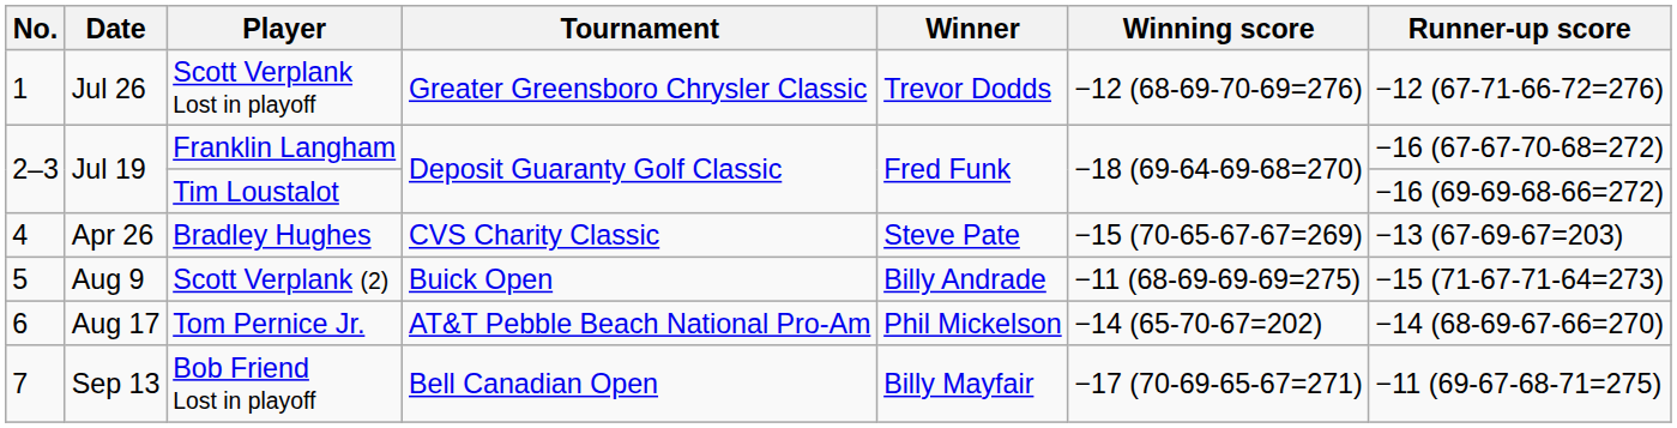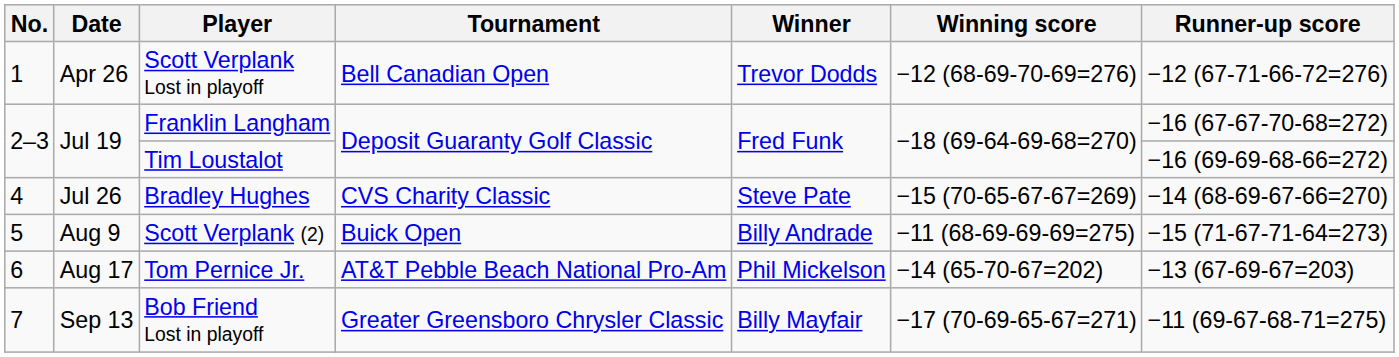 <table class="wikitable" style="font-size:95%;">
 <tr>
 <th>No.</th>
 <th>Date</th>
 <th>Player</th>
 <th>Tournament</th>
 <th>Winner</th>
 <th>Winning score</th>
 <th>Runner-up score</th>
 </tr>
 <tr>
 <td>1</td>
-<td>Jul 26</td>
+<td>Apr 26</td>
 <td> <a href='#'>Scott Verplank</a><br><small>Lost in playoff</small></td>
-<td><a href='#'>Greater Greensboro Chrysler Classic</a></td>
+<td><a href='#'>Bell Canadian Open</a></td>
 <td> <a href='#'>Trevor Dodds</a></td>
 <td>−12 (68-69-70-69=276)</td>
 <td>−12 (67-71-66-72=276)</td>
 </tr>
 <tr>
 <td rowspan=2>2–3</td>
 <td rowspan=2>Jul 19</td>
 <td> <a href='#'>Franklin Langham</a></td>
 <td rowspan=2><a href='#'>Deposit Guaranty Golf Classic</a></td>
 <td rowspan=2> <a href='#'>Fred Funk</a></td>
 <td rowspan=2>−18 (69-64-69-68=270)</td>
 <td>−16 (67-67-70-68=272)</td>
 </tr>
 <tr>
 <td> <a href='#'>Tim Loustalot</a></td>
 <td>−16 (69-69-68-66=272)</td>
 </tr>
 <tr>
 <td>4</td>
-<td>Apr 26</td>
+<td>Jul 26</td>
 <td> <a href='#'>Bradley Hughes</a></td>
 <td><a href='#'>CVS Charity Classic</a></td>
 <td> <a href='#'>Steve Pate</a></td>
 <td>−15 (70-65-67-67=269)</td>
-<td>−13 (67-69-67=203)</td>
+<td>−14 (68-69-67-66=270)</td>
 </tr>
 <tr>
 <td>5</td>
 <td>Aug 9</td>
 <td> <a href='#'>Scott Verplank</a> <small>(2)</small></td>
 <td><a href='#'>Buick Open</a></td>
 <td> <a href='#'>Billy Andrade</a></td>
 <td>−11 (68-69-69-69=275)</td>
 <td>−15 (71-67-71-64=273)</td>
 </tr>
 <tr>
 <td>6</td>
 <td>Aug 17</td>
 <td> <a href='#'>Tom Pernice Jr.</a></td>
 <td><a href='#'>AT&T Pebble Beach National Pro-Am</a></td>
 <td> <a href='#'>Phil Mickelson</a></td>
 <td>−14 (65-70-67=202)</td>
-<td>−14 (68-69-67-66=270)</td>
+<td>−13 (67-69-67=203)</td>
 </tr>
 <tr>
 <td>7</td>
 <td>Sep 13</td>
 <td> <a href='#'>Bob Friend</a><br><small>Lost in playoff</small></td>
-<td><a href='#'>Bell Canadian Open</a></td>
+<td><a href='#'>Greater Greensboro Chrysler Classic</a></td>
 <td> <a href='#'>Billy Mayfair</a></td>
 <td>−17 (70-69-65-67=271)</td>
 <td>−11 (69-67-68-71=275)</td>
 </tr>
 </table>
